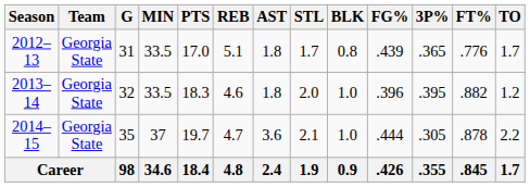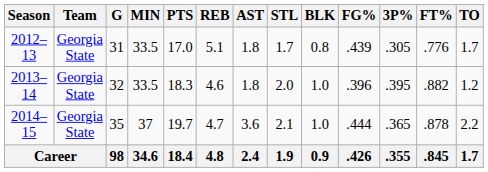 <table class="wikitable" style="text-align: center; width: 70%;">
 <tr>
 <th>Season</th>
 <th>Team</th>
 <th>G</th>
 <th>MIN</th>
 <th>PTS</th>
 <th>REB</th>
 <th>AST</th>
 <th>STL</th>
 <th>BLK</th>
 <th>FG%</th>
 <th>3P%</th>
 <th>FT%</th>
 <th>TO</th>
 </tr>
 <tr>
 <td><a href='#'>2012–13</a></td>
 <td><a href='#'>Georgia State</a></td>
 <td>31</td>
 <td>33.5</td>
 <td>17.0</td>
 <td>5.1</td>
 <td>1.8</td>
 <td>1.7</td>
 <td>0.8</td>
 <td>.439</td>
-<td>.365</td>
+<td>.305</td>
 <td>.776</td>
 <td>1.7</td>
 </tr>
 <tr>
 <td><a href='#'>2013–14</a></td>
 <td><a href='#'>Georgia State</a></td>
 <td>32</td>
 <td>33.5</td>
 <td>18.3</td>
 <td>4.6</td>
 <td>1.8</td>
 <td>2.0</td>
 <td>1.0</td>
 <td>.396</td>
 <td>.395</td>
 <td>.882</td>
 <td>1.2</td>
 </tr>
 <tr>
 <td><a href='#'>2014–15</a></td>
 <td><a href='#'>Georgia State</a></td>
 <td>35</td>
 <td>37</td>
 <td>19.7</td>
 <td>4.7</td>
 <td>3.6</td>
 <td>2.1</td>
 <td>1.0</td>
 <td>.444</td>
-<td>.305</td>
+<td>.365</td>
 <td>.878</td>
 <td>2.2</td>
 </tr>
 <tr>
 <th colspan=2>Career</th>
 <th>98</th>
 <th>34.6</th>
 <th>18.4</th>
 <th>4.8</th>
 <th>2.4</th>
 <th>1.9</th>
 <th>0.9</th>
 <th>.426</th>
 <th>.355</th>
 <th>.845</th>
 <th>1.7</th>
 </tr>
 </table>
